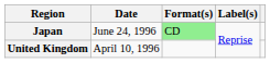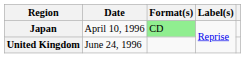 <table class="wikitable plainrowheaders">
 <tr>
 <th scope="col">Region</th>
 <th scope="col">Date</th>
 <th scope="col">Format(s)</th>
 <th scope="col">Label(s)</th>
 <th scope="col"></th>
 </tr>
 <tr>
 <th scope="row">Japan</th>
-<td>June 24, 1996</td>
+<td>April 10, 1996</td>
 <td style="background: lightgreen;">CD</td>
 <td rowspan="2"><a href='#'>Reprise</a></td>
 <td></td>
 </tr>
 <tr>
 <th scope="row">United Kingdom</th>
-<td>April 10, 1996</td>
+<td>June 24, 1996</td>
 <td></td>
 <td></td>
 </tr>
 </table>
